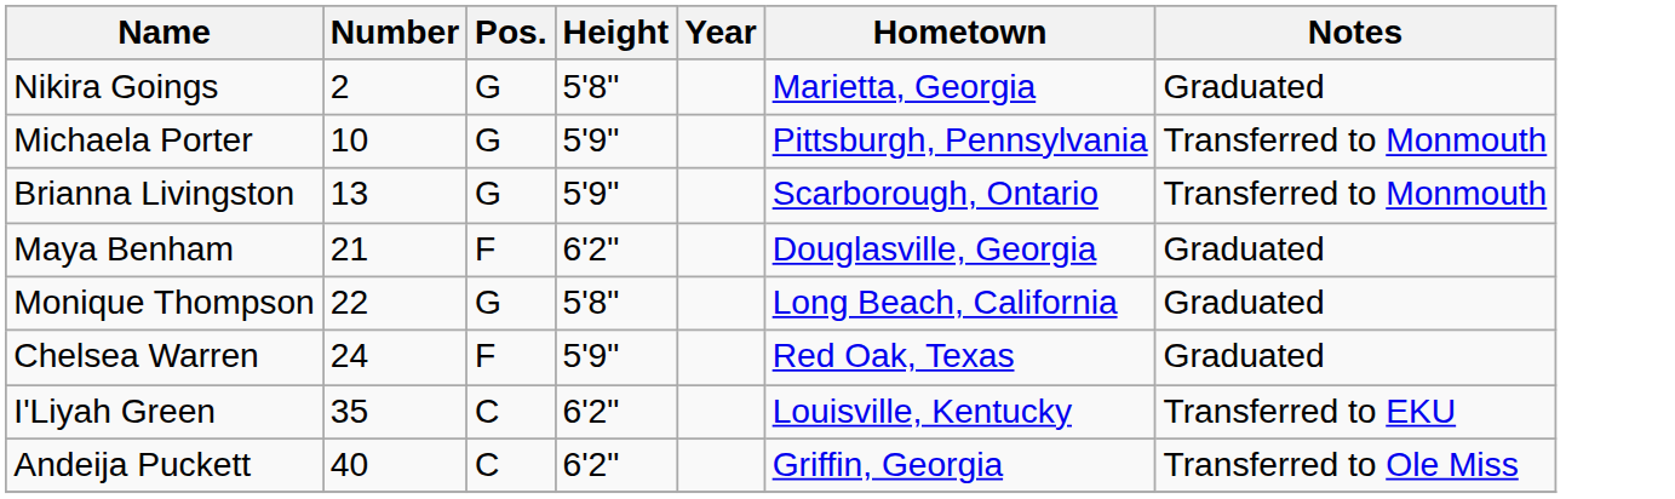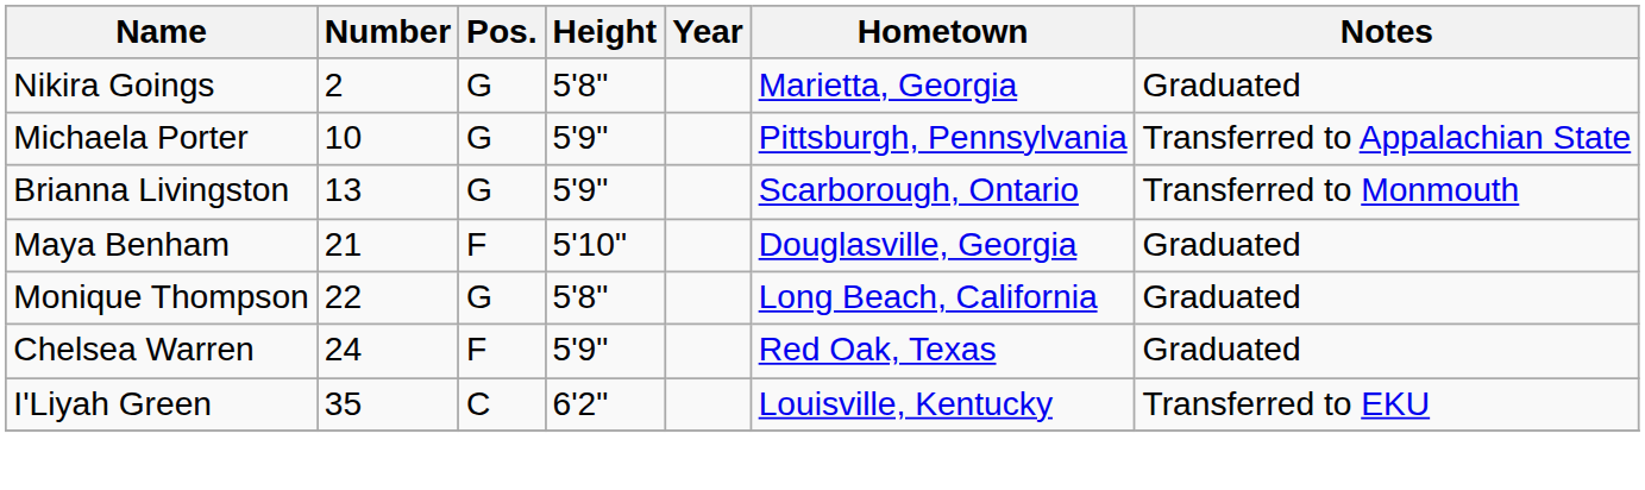 <table class="wikitable sortable" border="1">
 <tr>
 <th>Name</th>
 <th>Number</th>
 <th>Pos.</th>
 <th>Height</th>
 <th>Year</th>
 <th>Hometown</th>
 <th class="unsortable">Notes</th>
 </tr>
 <tr>
 <td>Nikira Goings</td>
 <td>2</td>
 <td>G</td>
 <td>5'8"</td>
 <td></td>
 <td><a href='#'>Marietta, Georgia</a></td>
 <td>Graduated</td>
 </tr>
 <tr>
 <td>Michaela Porter</td>
 <td>10</td>
 <td>G</td>
 <td>5'9"</td>
 <td></td>
 <td><a href='#'>Pittsburgh, Pennsylvania</a></td>
-<td>Transferred to <a href='#'>Monmouth</a></td>
+<td>Transferred to <a href='#'>Appalachian State</a></td>
 </tr>
 <tr>
 <td>Brianna Livingston</td>
 <td>13</td>
 <td>G</td>
 <td>5'9"</td>
 <td></td>
 <td><a href='#'>Scarborough, Ontario</a></td>
 <td>Transferred to <a href='#'>Monmouth</a></td>
 </tr>
 <tr>
 <td>Maya Benham</td>
 <td>21</td>
 <td>F</td>
-<td>6'2"</td>
+<td>5'10"</td>
 <td></td>
 <td><a href='#'>Douglasville, Georgia</a></td>
 <td>Graduated</td>
 </tr>
 <tr>
 <td>Monique Thompson</td>
 <td>22</td>
 <td>G</td>
 <td>5'8"</td>
 <td></td>
 <td><a href='#'>Long Beach, California</a></td>
 <td>Graduated</td>
 </tr>
 <tr>
 <td>Chelsea Warren</td>
 <td>24</td>
 <td>F</td>
 <td>5'9"</td>
 <td></td>
 <td><a href='#'>Red Oak, Texas</a></td>
 <td>Graduated</td>
 </tr>
 <tr>
 <td>I'Liyah Green</td>
 <td>35</td>
 <td>C</td>
 <td>6'2"</td>
 <td></td>
 <td><a href='#'>Louisville, Kentucky</a></td>
 <td>Transferred to <a href='#'>EKU</a></td>
 </tr>
 <tr>
-<td>Andeija Puckett</td>
-<td>40</td>
-<td>C</td>
-<td>6'2"</td>
-<td></td>
-<td><a href='#'>Griffin, Georgia</a></td>
-<td>Transferred to <a href='#'>Ole Miss</a></td>
-</tr>
-<tr>
 </tr>
 </table>
